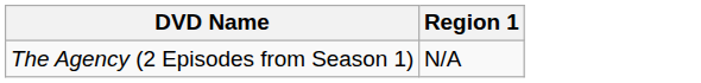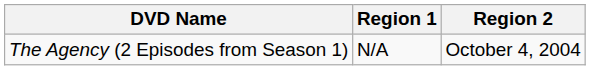 <table class="wikitable">
 <tr>
 <th>DVD Name</th>
 <th>Region 1</th>
+<th>Region 2</th>
 </tr>
 <tr>
 <td><em>The Agency</em> (2 Episodes from Season 1)</td>
 <td>N/A</td>
+<td>October 4, 2004</td>
 </tr>
 </table>
